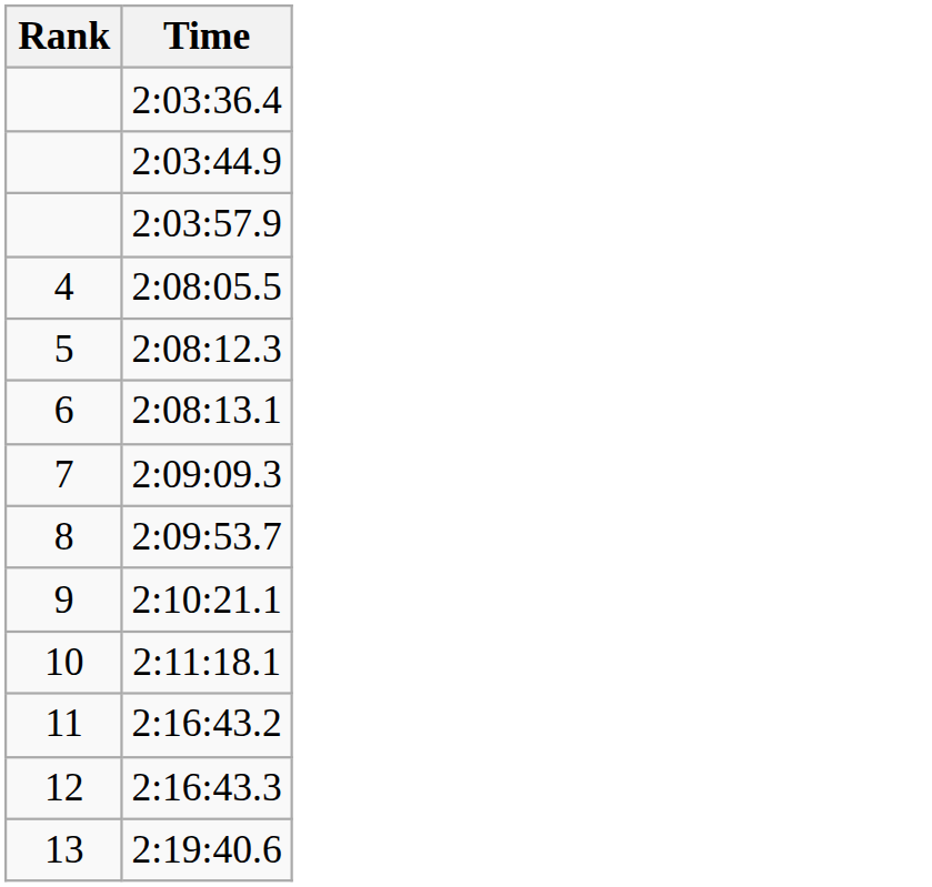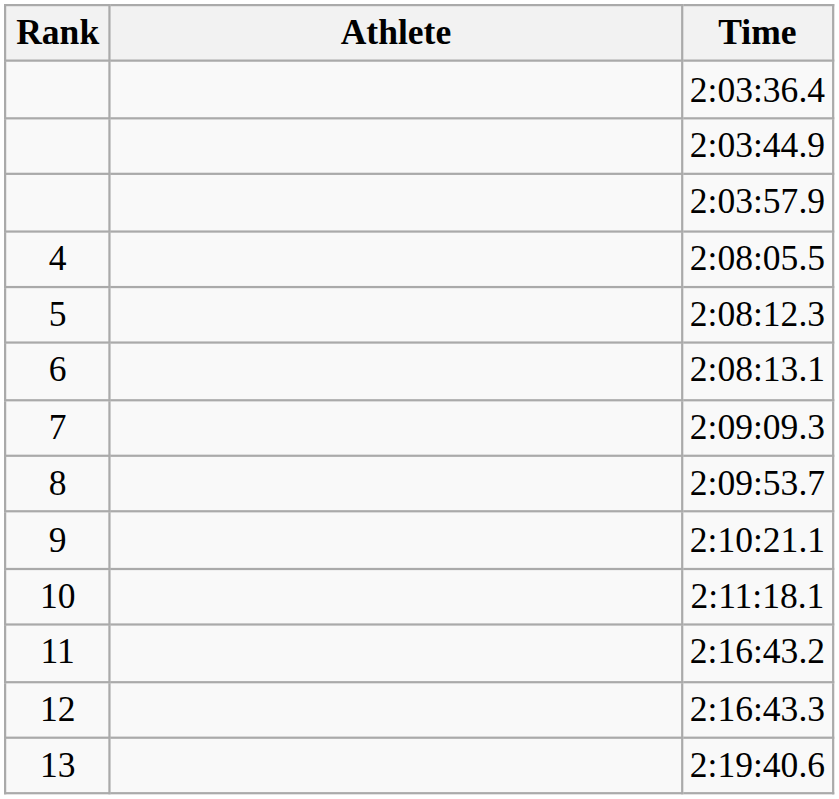 <table class="wikitable" style="text-align:center">
 <tr>
 <th width=40>Rank</th>
+<th width=250>Athlete</th>
 <th width=60>Time</th>
 </tr>
 <tr>
 <td></td>
+<td align=left></td>
 <td>2:03:36.4</td>
 </tr>
 <tr>
 <td></td>
+<td align=left></td>
 <td>2:03:44.9</td>
 </tr>
 <tr>
 <td></td>
+<td align=left></td>
 <td>2:03:57.9</td>
 </tr>
 <tr>
 <td>4</td>
+<td align=left></td>
 <td>2:08:05.5</td>
 </tr>
 <tr>
 <td>5</td>
+<td align=left></td>
 <td>2:08:12.3</td>
 </tr>
 <tr>
 <td>6</td>
+<td align=left></td>
 <td>2:08:13.1</td>
 </tr>
 <tr>
 <td>7</td>
+<td align=left></td>
 <td>2:09:09.3</td>
 </tr>
 <tr>
 <td>8</td>
+<td align=left></td>
 <td>2:09:53.7</td>
 </tr>
 <tr>
 <td>9</td>
+<td align=left></td>
 <td>2:10:21.1</td>
 </tr>
 <tr>
 <td>10</td>
+<td align=left></td>
 <td>2:11:18.1</td>
 </tr>
 <tr>
 <td>11</td>
+<td align=left></td>
 <td>2:16:43.2</td>
 </tr>
 <tr>
 <td>12</td>
+<td align=left></td>
 <td>2:16:43.3</td>
 </tr>
 <tr>
 <td>13</td>
+<td align=left></td>
 <td>2:19:40.6</td>
 </tr>
 </table>
